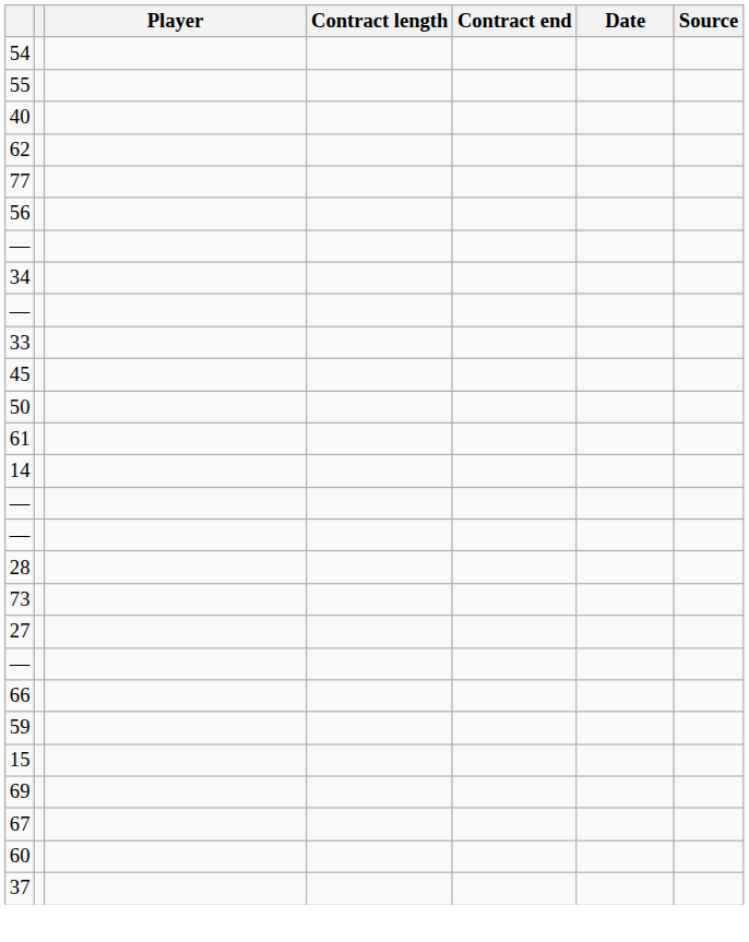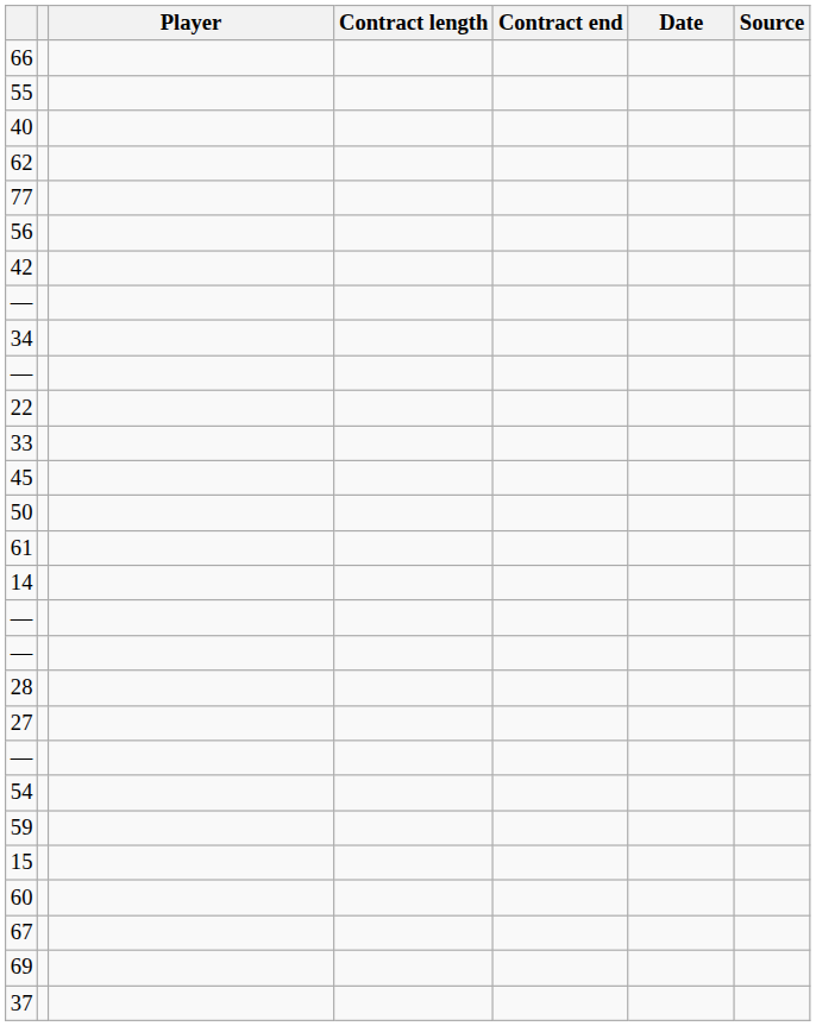 <table class="wikitable plainrowheaders sortable">
 <tr>
 <th></th>
 <th></th>
 <th scope="col" style="width:200px;">Player</th>
 <th>Contract length</th>
 <th>Contract end</th>
 <th scope="col" style="width:70px;">Date</th>
 <th>Source</th>
 </tr>
 <tr>
-<td align=center>54</td>
+<td align=center>66</td>
 <td align=center></td>
 <td></td>
 <td align=center></td>
 <td align=center></td>
 <td align=center></td>
 <td align=center></td>
 </tr>
 <tr>
 <td align=center>55</td>
 <td align=center></td>
 <td></td>
 <td align=center></td>
 <td align=center></td>
 <td align=center></td>
 <td align=center></td>
 </tr>
 <tr>
 <td align=center>40</td>
 <td align=center></td>
 <td></td>
 <td align=center></td>
 <td align=center></td>
 <td align=center></td>
 <td align=center></td>
 </tr>
 <tr>
 <td align=center>62</td>
 <td align=center></td>
 <td></td>
 <td align=center></td>
 <td align=center></td>
 <td align=center></td>
 <td align=center></td>
 </tr>
 <tr>
 <td align=center>77</td>
 <td align=center></td>
 <td></td>
 <td align=center></td>
 <td align=center></td>
 <td align=center></td>
 <td align=center></td>
 </tr>
 <tr>
 <td align=center>56</td>
 <td align=center></td>
 <td></td>
 <td align=center></td>
 <td align=center></td>
 <td align=center></td>
 <td align=center></td>
 </tr>
 <tr>
+<td align=center>42</td>
+<td align=center></td>
+<td></td>
+<td align=center></td>
+<td align=center></td>
+<td align=center></td>
+<td align=center></td>
+</tr>
+<tr>
 <td align=center>—</td>
 <td align=center></td>
 <td></td>
 <td align=center></td>
 <td align=center></td>
 <td align=center></td>
 <td align=center></td>
 </tr>
 <tr>
 <td align=center>34</td>
 <td align=center></td>
 <td></td>
 <td align=center></td>
 <td align=center></td>
 <td align=center></td>
 <td align=center></td>
 </tr>
 <tr>
 <td align=center>—</td>
+<td align=center></td>
+<td></td>
+<td align=center></td>
+<td align=center></td>
+<td align=center></td>
+<td align=center></td>
+</tr>
+<tr>
+<td align=center>22</td>
 <td align=center></td>
 <td></td>
 <td align=center></td>
 <td align=center></td>
 <td align=center></td>
 <td align=center></td>
 </tr>
 <tr>
 <td align=center>33</td>
 <td align=center></td>
 <td></td>
 <td align=center></td>
 <td align=center></td>
 <td align=center></td>
 <td align=center></td>
 </tr>
 <tr>
 <td align=center>45</td>
 <td align=center></td>
 <td></td>
 <td align=center></td>
 <td align=center></td>
 <td align=center></td>
 <td align=center></td>
 </tr>
 <tr>
 <td align=center>50</td>
 <td align=center></td>
 <td></td>
 <td align=center></td>
 <td align=center></td>
 <td align=center></td>
 <td align=center></td>
 </tr>
 <tr>
 <td align=center>61</td>
 <td align=center></td>
 <td></td>
 <td align=center></td>
 <td align=center></td>
 <td align=center></td>
 <td align=center></td>
 </tr>
 <tr>
 <td align=center>14</td>
 <td align=center></td>
 <td></td>
 <td align=center></td>
 <td align=center></td>
 <td align=center></td>
 <td align=center></td>
 </tr>
 <tr>
 <td align=center>—</td>
 <td align=center></td>
 <td></td>
 <td align=center></td>
 <td align=center></td>
 <td align=center></td>
 <td align=center></td>
 </tr>
 <tr>
 <td align=center>—</td>
 <td align=center></td>
 <td></td>
 <td align=center></td>
 <td align=center></td>
 <td align=center></td>
 <td align=center></td>
 </tr>
 <tr>
 <td align=center>28</td>
 <td align=center></td>
 <td></td>
 <td align=center></td>
 <td align=center></td>
 <td align=center></td>
 <td align=center></td>
 </tr>
 <tr>
-<td align=center>73</td>
-<td align=center></td>
-<td></td>
-<td align=center></td>
-<td align=center></td>
-<td align=center></td>
-<td align=center></td>
-</tr>
-<tr>
 <td align=center>27</td>
 <td align=center></td>
 <td></td>
 <td align=center></td>
 <td align=center></td>
 <td align=center></td>
 <td align=center></td>
 </tr>
 <tr>
 <td align=center>—</td>
 <td align=center></td>
 <td></td>
 <td align=center></td>
 <td align=center></td>
 <td align=center></td>
 <td align=center></td>
 </tr>
 <tr>
-<td align=center>66</td>
+<td align=center>54</td>
 <td align=center></td>
 <td></td>
 <td align=center></td>
 <td align=center></td>
 <td align=center></td>
 <td align=center></td>
 </tr>
 <tr>
 <td align=center>59</td>
 <td align=center></td>
 <td></td>
 <td align=center></td>
 <td align=center></td>
 <td align=center></td>
 <td align=center></td>
 </tr>
 <tr>
 <td align=center>15</td>
 <td align=center></td>
 <td></td>
 <td align=center></td>
 <td align=center></td>
 <td align=center></td>
 <td align=center></td>
 </tr>
 <tr>
-<td align=center>69</td>
+<td align=center>60</td>
 <td align=center></td>
 <td></td>
 <td align=center></td>
 <td align=center></td>
 <td align=center></td>
 <td align=center></td>
 </tr>
 <tr>
 <td align=center>67</td>
 <td align=center></td>
 <td></td>
 <td align=center></td>
 <td align=center></td>
 <td align=center></td>
 <td align=center></td>
 </tr>
 <tr>
-<td align=center>60</td>
+<td align=center>69</td>
 <td align=center></td>
 <td></td>
 <td align=center></td>
 <td align=center></td>
 <td align=center></td>
 <td align=center></td>
 </tr>
 <tr>
 <td align=center>37</td>
 <td align=center></td>
 <td></td>
 <td align=center></td>
 <td align=center></td>
 <td align=center></td>
 <td align=center></td>
 </tr>
 </table>
